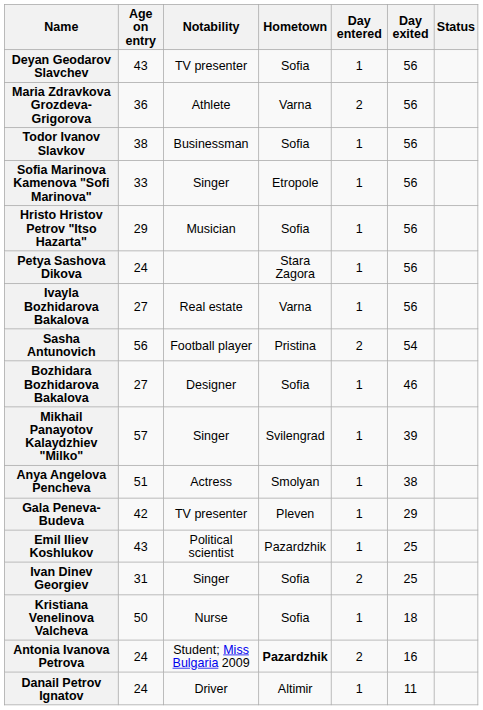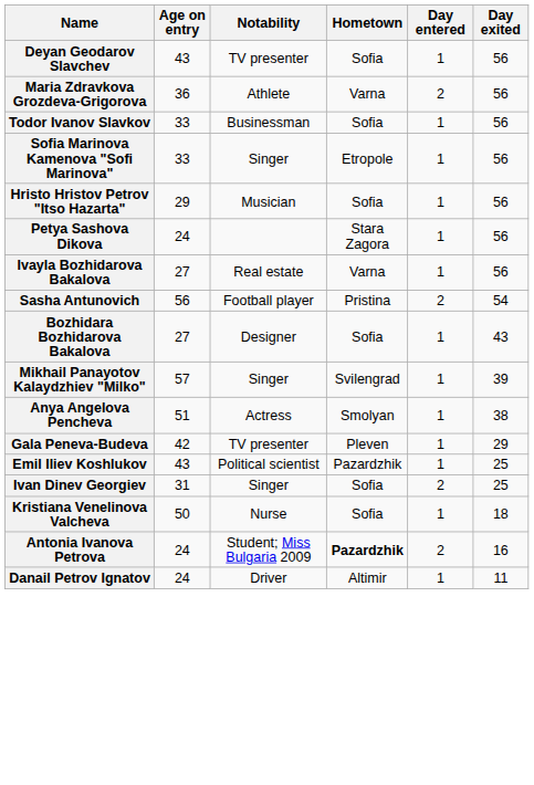 <table class="wikitable" style="text-align:center; line-height:17px; width:auto;">
 <tr>
 <th>Name</th>
 <th>Age on entry</th>
 <th>Notability</th>
 <th>Hometown</th>
 <th>Day entered</th>
 <th>Day exited</th>
-<th>Status</th>
 </tr>
 <tr>
 <th>Deyan Geodarov Slavchev</th>
 <td>43</td>
 <td>TV presenter</td>
 <td>Sofia</td>
 <td>1</td>
 <td>56</td>
-<td></td>
 </tr>
 <tr>
 <th>Maria Zdravkova Grozdeva-Grigorova</th>
 <td>36</td>
 <td>Athlete</td>
 <td>Varna</td>
 <td>2</td>
 <td>56</td>
-<td></td>
 </tr>
 <tr>
 <th>Todor Ivanov Slavkov</th>
-<td>38</td>
+<td>33</td>
 <td>Businessman</td>
 <td>Sofia</td>
 <td>1</td>
 <td>56</td>
-<td></td>
 </tr>
 <tr>
 <th>Sofia Marinova Kamenova  <strong>"Sofi Marinova"</strong></th>
 <td>33</td>
 <td>Singer</td>
 <td>Etropole</td>
 <td>1</td>
 <td>56</td>
-<td></td>
 </tr>
 <tr>
 <th><strong>Hristo Hristov Petrov "Itso Hazarta"</strong></th>
 <td>29</td>
 <td>Musician</td>
 <td>Sofia</td>
 <td>1</td>
 <td>56</td>
-<td></td>
 </tr>
 <tr>
 <th>Petya Sashova Dikova</th>
 <td>24</td>
 <td></td>
 <td>Stara Zagora</td>
 <td>1</td>
 <td>56</td>
-<td></td>
 </tr>
 <tr>
 <th>Ivayla Bozhidarova Bakalova</th>
 <td>27</td>
 <td>Real estate</td>
 <td>Varna</td>
 <td>1</td>
 <td>56</td>
-<td></td>
 </tr>
 <tr>
 <th>Sasha Antunovich</th>
 <td>56</td>
 <td>Football player</td>
 <td>Pristina</td>
 <td>2</td>
 <td>54</td>
-<td></td>
 </tr>
 <tr>
 <th>Bozhidara Bozhidarova Bakalova</th>
 <td>27</td>
 <td>Designer</td>
 <td>Sofia</td>
 <td>1</td>
-<td>46</td>
-<td></td>
+<td>43</td>
 </tr>
 <tr>
 <th>Mikhail Panayotov Kalaydzhiev <strong>"Milko"</strong></th>
 <td>57</td>
 <td>Singer</td>
 <td>Svilengrad</td>
 <td>1</td>
 <td>39</td>
-<td></td>
 </tr>
 <tr>
 <th>Anya Angelova Pencheva</th>
 <td>51</td>
 <td>Actress</td>
 <td>Smolyan</td>
 <td>1</td>
 <td>38</td>
-<td></td>
 </tr>
 <tr>
 <th><strong>Gala Peneva-Budeva</strong></th>
 <td>42</td>
 <td>TV presenter</td>
 <td>Pleven</td>
 <td>1</td>
 <td>29</td>
-<td></td>
 </tr>
 <tr>
 <th>Emil Iliev Koshlukov</th>
 <td>43</td>
 <td>Political scientist</td>
 <td>Pazardzhik</td>
 <td>1</td>
 <td>25</td>
-<td></td>
 </tr>
 <tr>
 <th>Ivan Dinev Georgiev</th>
 <td>31</td>
 <td>Singer</td>
 <td>Sofia</td>
 <td>2</td>
 <td>25</td>
-<td></td>
 </tr>
 <tr>
 <th><strong>Kristiana Venelinova Valcheva</strong></th>
 <td>50</td>
 <td>Nurse</td>
 <td>Sofia</td>
 <td>1</td>
 <td>18</td>
-<td></td>
 </tr>
 <tr>
 <th>Antonia Ivanova Petrova</th>
 <td>24</td>
 <td>Student; <a href='#'>Miss Bulgaria</a> 2009</td>
 <td><strong>Pazardzhik</strong></td>
 <td>2</td>
 <td>16</td>
-<td></td>
 </tr>
 <tr>
 <th>Danail Petrov Ignatov</th>
 <td>24</td>
 <td>Driver</td>
 <td>Altimir</td>
 <td>1</td>
 <td>11</td>
-<td></td>
 </tr>
 </table>
